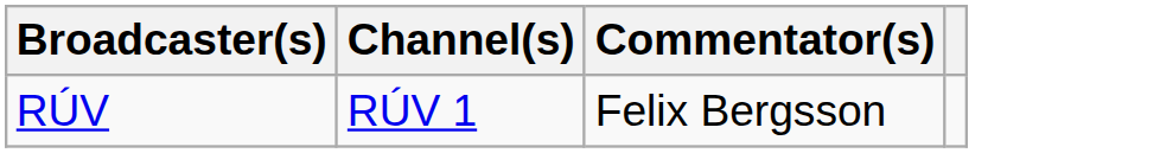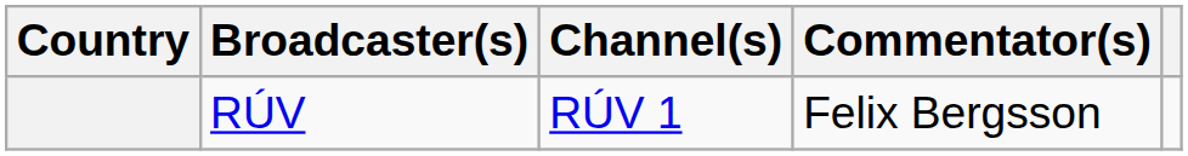 <table class="wikitable plainrowheaders">
 <tr>
+<th scope="col">Country</th>
 <th scope="col">Broadcaster(s)</th>
 <th>Channel(s)</th>
 <th scope="col">Commentator(s)</th>
 <th scope="col"></th>
 </tr>
 <tr>
+<th scope="row"></th>
 <td><a href='#'>RÚV</a></td>
 <td><a href='#'>RÚV 1</a></td>
 <td>Felix Bergsson</td>
 <td></td>
 </tr>
 </table>
